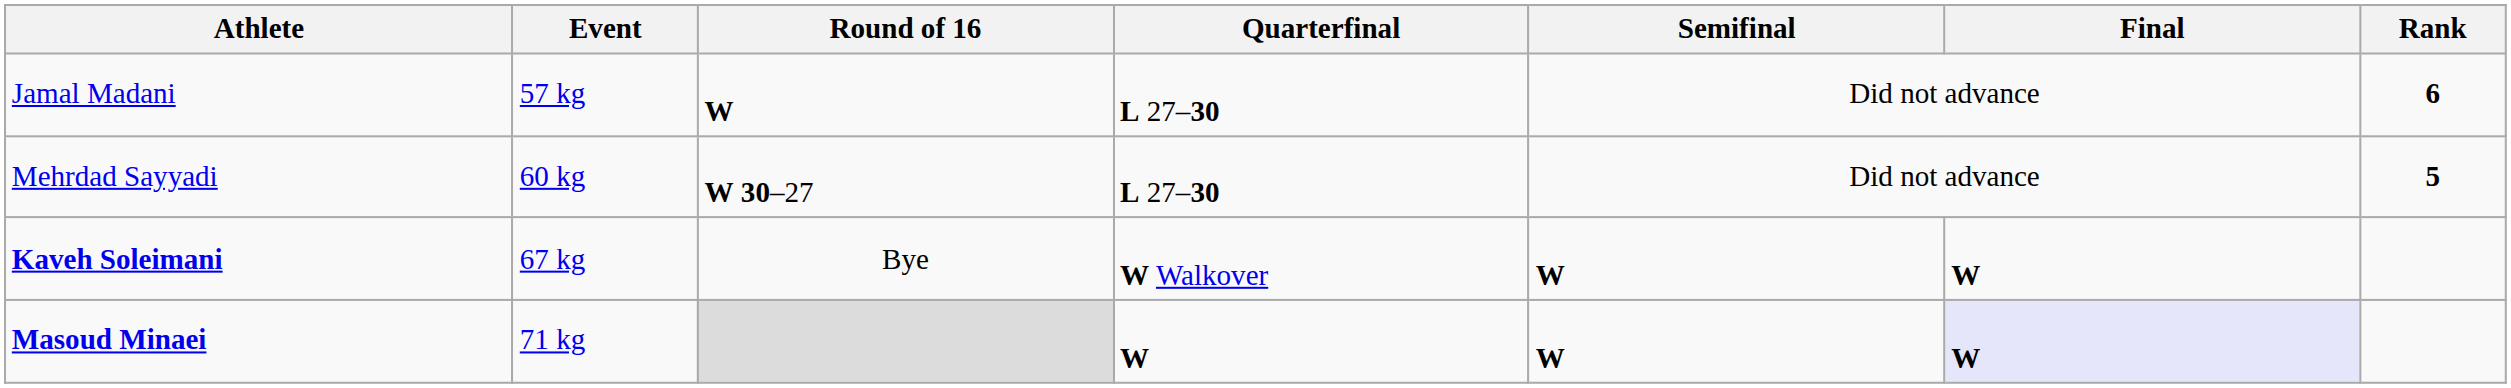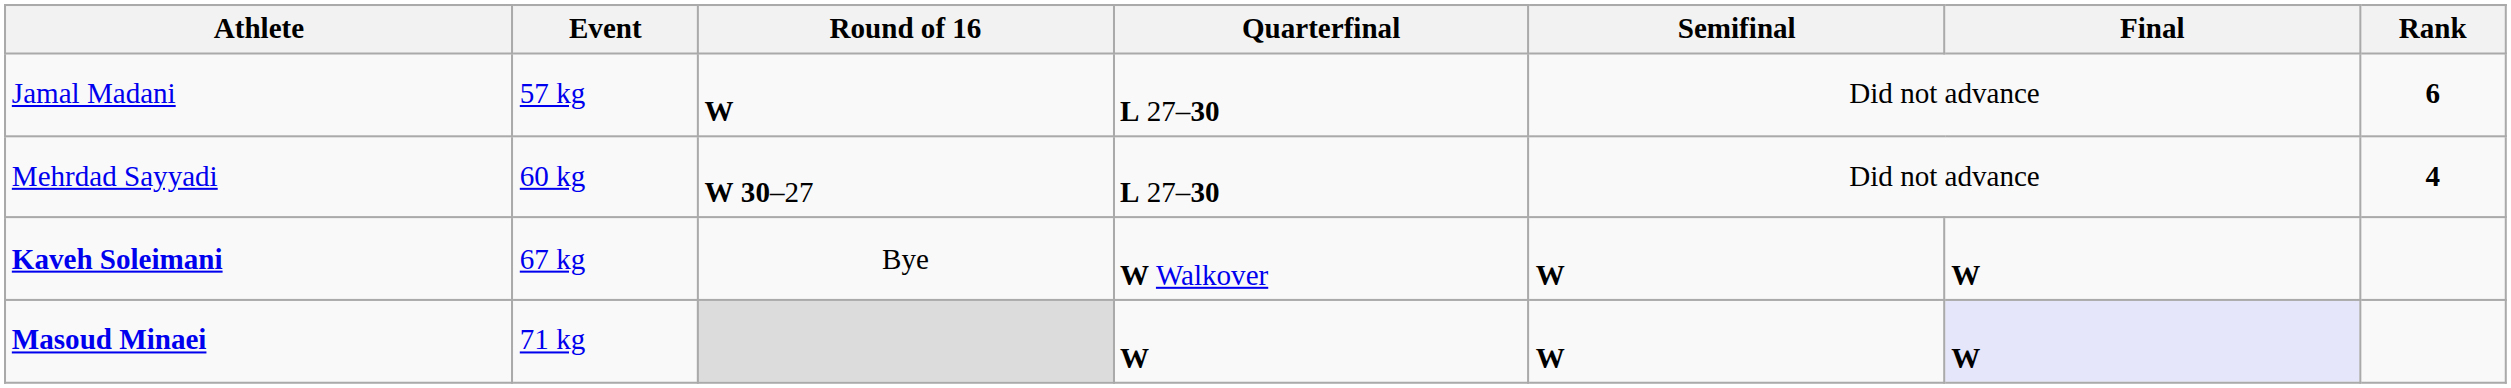 <table class="wikitable" width="98%" style="text-align:left; font-size:90%">
 <tr>
 <th width="11%">Athlete</th>
 <th width="4%">Event</th>
 <th width="9%">Round of 16</th>
 <th width="9%">Quarterfinal</th>
 <th width="9%">Semifinal</th>
 <th width="9%">Final</th>
 <th width="3%">Rank</th>
 </tr>
 <tr>
 <td><a href='#'>Jamal Madani</a></td>
 <td><a href='#'>57 kg</a></td>
 <td><br><strong>W</strong> </td>
 <td><br><strong>L</strong> 27–<strong>30</strong></td>
 <td colspan=2 align=center>Did not advance</td>
 <td align=center><strong>6</strong></td>
 </tr>
 <tr>
 <td><a href='#'>Mehrdad Sayyadi</a></td>
 <td><a href='#'>60 kg</a></td>
 <td><br><strong>W</strong> <strong>30</strong>–27</td>
 <td><br><strong>L</strong> 27–<strong>30</strong></td>
 <td colspan=2 align=center>Did not advance</td>
-<td align=center><strong>5</strong></td>
+<td align=center><strong>4</strong></td>
 </tr>
 <tr>
 <td><strong><a href='#'>Kaveh Soleimani</a></strong></td>
 <td><a href='#'>67 kg</a></td>
 <td align=center>Bye</td>
 <td><br><strong>W</strong> <a href='#'>Walkover</a></td>
 <td><br><strong>W</strong> </td>
 <td><br><strong>W</strong> </td>
 <td align=center></td>
 </tr>
 <tr>
 <td><strong><a href='#'>Masoud Minaei</a></strong></td>
 <td><a href='#'>71 kg</a></td>
 <td bgcolor=#DCDCDC></td>
 <td><br><strong>W</strong> </td>
 <td><br><strong>W</strong> </td>
 <td style="background: lavender;"><br><strong>W</strong> </td>
 <td align=center></td>
 </tr>
 </table>
